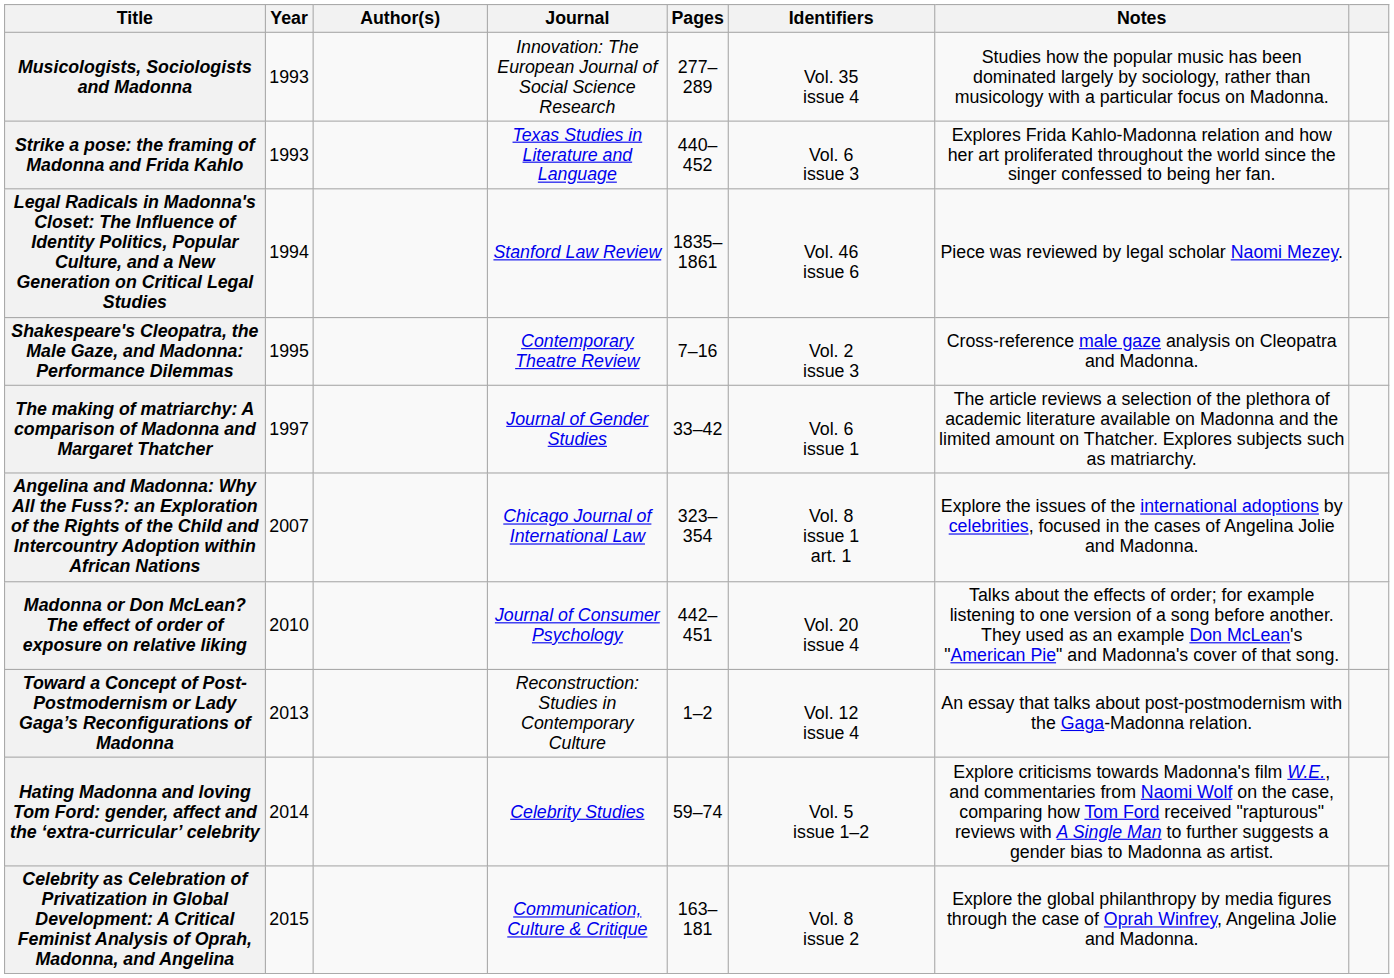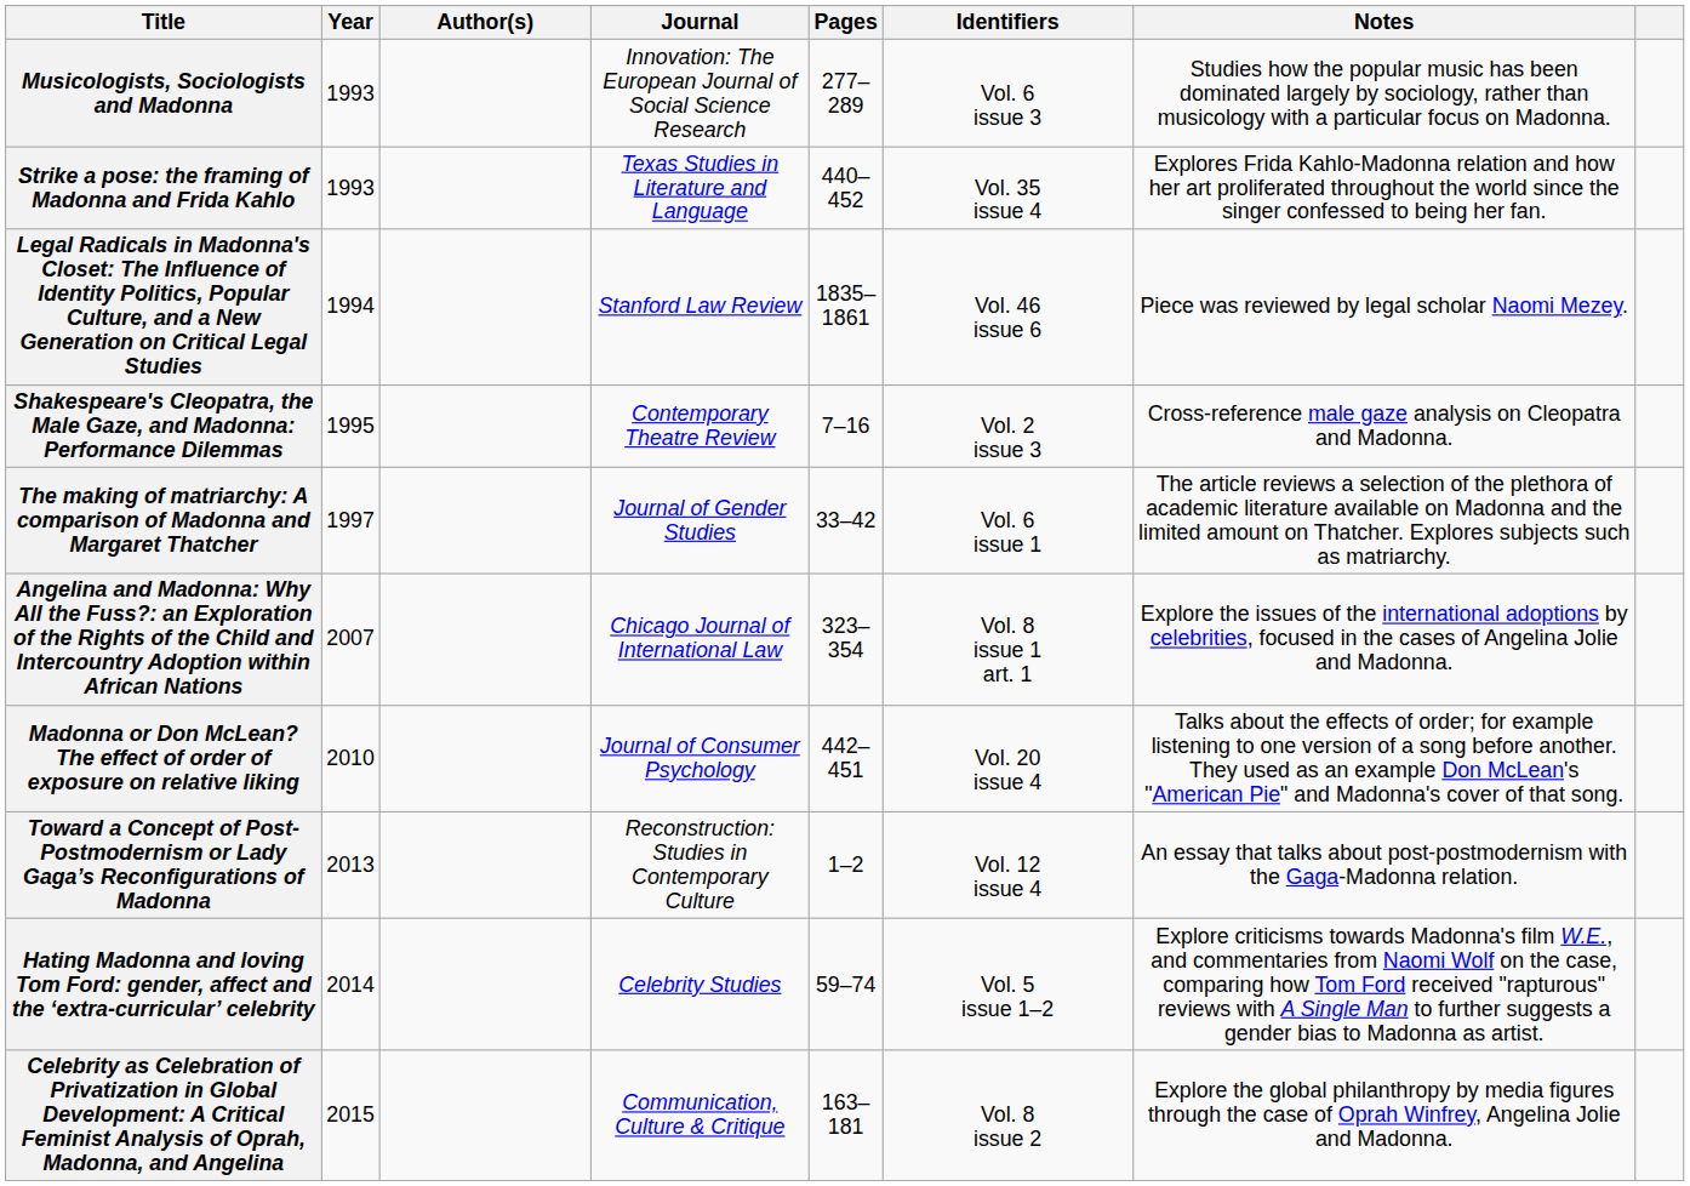 <table class="wikitable sortable plainrowheaders"  style="text-align:center;">
 <tr>
 <th scope="col" style="width:15em;">Title</th>
 <th scope="col" style="width:2em;">Year</th>
 <th scope="col" style="width:10em;">Author(s)</th>
 <th scope="col" style="width:10em;">Journal</th>
 <th scope="col" style="width:2em;">Pages</th>
 <th scope="col" style="width:12em;" class="unsortable">Identifiers</th>
 <th scope="col" style="width:25em;" class="unsortable">Notes</th>
 <th scope="col" style="width:2em;" class="unsortable"></th>
 </tr>
 <tr>
 <th scope="row"><em>Musicologists, Sociologists and Madonna</em></th>
 <td>1993</td>
 <td></td>
 <td scope="row"><em>Innovation: The European Journal of Social Science Research</em></td>
 <td>277–289</td>
-<td>  <br>Vol. 35<br>issue 4</td>
+<td>  <br>Vol. 6<br>issue 3</td>
 <td>Studies how the popular music has been dominated largely by sociology, rather than musicology with a particular focus on Madonna.</td>
 <td></td>
 </tr>
 <tr>
 <th scope="row"><em>Strike a pose: the framing of Madonna and Frida Kahlo</em></th>
 <td>1993</td>
 <td></td>
 <td scope="row"><em><a href='#'>Texas Studies in Literature and Language</a></em></td>
 <td>440–452</td>
-<td>  <br>Vol. 6<br>issue 3</td>
+<td>  <br>Vol. 35<br>issue 4</td>
 <td>Explores Frida Kahlo-Madonna relation and how her art proliferated throughout the world since the singer confessed to being her fan.</td>
 <td></td>
 </tr>
 <tr>
 <th scope="row"><em>Legal Radicals in Madonna's Closet: The Influence of Identity Politics, Popular Culture, and a New Generation on Critical Legal Studies</em></th>
 <td>1994</td>
 <td></td>
 <td scope="row"><em><a href='#'>Stanford Law Review</a></em></td>
 <td>1835–1861</td>
 <td>  <br>Vol. 46<br>issue 6</td>
 <td>Piece was reviewed by legal scholar <a href='#'>Naomi Mezey</a>.</td>
 <td></td>
 </tr>
 <tr>
 <th scope="row"><em>Shakespeare's Cleopatra, the Male Gaze, and Madonna: Performance Dilemmas</em></th>
 <td>1995</td>
 <td></td>
 <td scope="row"><em><a href='#'>Contemporary Theatre Review</a></em></td>
 <td>7–16</td>
 <td>  <br>Vol. 2<br>issue 3</td>
 <td>Cross-reference <a href='#'>male gaze</a> analysis on Cleopatra and Madonna.</td>
 <td></td>
 </tr>
 <tr>
 <th scope="row"><em>The making of matriarchy: A comparison of Madonna and Margaret Thatcher</em></th>
 <td>1997</td>
 <td></td>
 <td scope="row"><em><a href='#'>Journal of Gender Studies</a></em></td>
 <td>33–42</td>
 <td>  <br>Vol. 6<br>issue 1</td>
 <td>The article reviews a selection of the plethora of academic literature available on Madonna and the limited amount on Thatcher. Explores subjects such as matriarchy.</td>
 <td></td>
 </tr>
 <tr>
 <th scope="row"><em>Angelina and Madonna: Why All the Fuss?: an Exploration of the Rights of the Child and Intercountry Adoption within African Nations</em></th>
 <td>2007</td>
 <td></td>
 <td scope="row"><em><a href='#'>Chicago Journal of International Law</a></em></td>
 <td>323–354</td>
 <td>  <br>Vol. 8<br>issue 1<br>art. 1</td>
 <td>Explore the issues of the <a href='#'>international adoptions</a> by <a href='#'>celebrities</a>, focused in the cases of Angelina Jolie and Madonna.</td>
 <td></td>
 </tr>
 <tr>
 <th scope="row"><em>Madonna or Don McLean? The effect of order of exposure on relative liking</em></th>
 <td>2010</td>
 <td></td>
 <td scope="row"><em><a href='#'>Journal of Consumer Psychology</a></em></td>
 <td>442–451</td>
 <td>  <br>Vol. 20<br>issue 4</td>
 <td>Talks about the effects of order; for example listening to one version of a song before another. They used as an example <a href='#'>Don McLean</a>'s "<a href='#'>American Pie</a>" and Madonna's cover of that song.</td>
 <td></td>
 </tr>
 <tr>
 <th scope="row"><em>Toward a Concept of Post-Postmodernism or Lady Gaga’s Reconfigurations of Madonna</em></th>
 <td>2013</td>
 <td></td>
 <td scope="row"><em>Reconstruction: Studies in Contemporary Culture</em></td>
 <td>1–2</td>
 <td>  <br>Vol. 12<br>issue 4</td>
 <td>An essay that talks about post-postmodernism with the <a href='#'>Gaga</a>-Madonna relation.</td>
 <td></td>
 </tr>
 <tr>
 <th scope="row"><em>Hating Madonna and loving Tom Ford: gender, affect and the ‘extra-curricular’ celebrity</em></th>
 <td>2014</td>
 <td></td>
 <td scope="row"><em><a href='#'>Celebrity Studies</a></em></td>
 <td>59–74</td>
 <td>  <br>Vol. 5<br>issue 1–2</td>
 <td>Explore criticisms towards Madonna's film <em><a href='#'>W.E.</a></em>, and commentaries from <a href='#'>Naomi Wolf</a> on the case, comparing how <a href='#'>Tom Ford</a> received "rapturous" reviews with <em><a href='#'>A Single Man</a></em> to further suggests a gender bias to Madonna as artist.</td>
 <td></td>
 </tr>
 <tr>
 <th scope="row"><em>Celebrity as Celebration of Privatization in Global Development: A Critical Feminist Analysis of Oprah, Madonna, and Angelina</em></th>
 <td>2015</td>
 <td></td>
 <td scope="row"><em><a href='#'>Communication, Culture & Critique</a></em></td>
 <td>163–181</td>
 <td>  <br>Vol. 8<br>issue 2</td>
 <td>Explore the global philanthropy by media figures through the case of <a href='#'>Oprah Winfrey</a>, Angelina Jolie and Madonna.</td>
 <td></td>
 </tr>
 <tr>
 </tr>
 </table>
